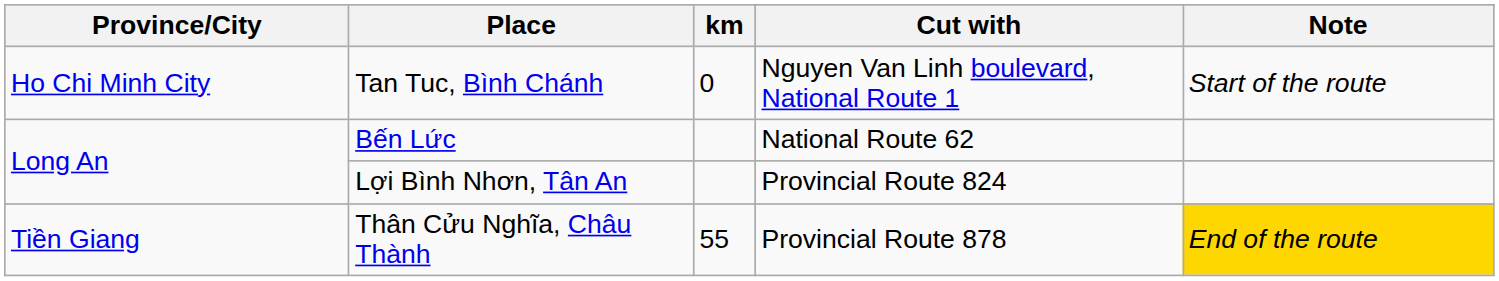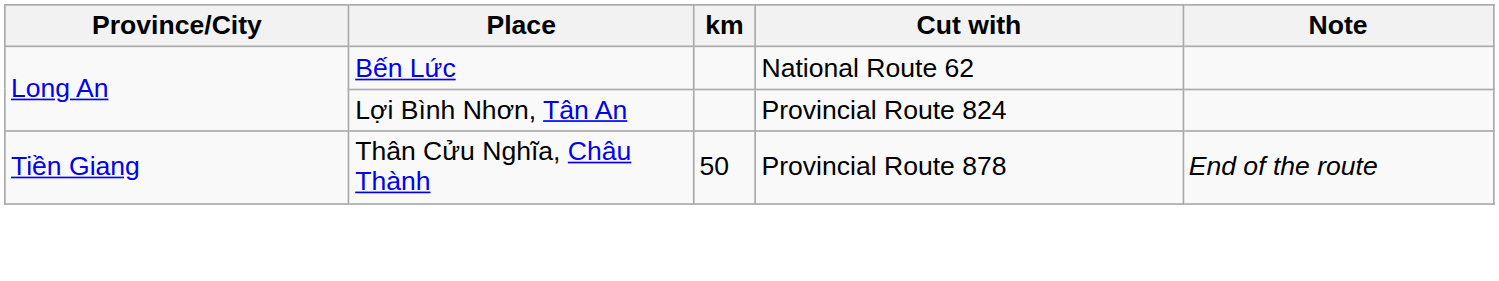 <table class="wikitable">
 <tr>
 <th width=200px>Province/City</th>
 <th width=200px>Place</th>
 <th width=30px>km</th>
 <th width=250px>Cut with</th>
 <th width=180px>Note</th>
-</tr>
-<tr>
-<td><a href='#'>Ho Chi Minh City</a></td>
-<td>Tan Tuc, <a href='#'>Bình Chánh</a></td>
-<td>0</td>
-<td>Nguyen Van Linh <a href='#'>boulevard</a>, <a href='#'>National Route 1</a></td>
-<td><em>Start of the route</em></td>
 </tr>
 <tr>
 <td rowspan=2><a href='#'>Long An</a></td>
 <td><a href='#'>Bến Lức</a></td>
 <td></td>
 <td>National Route 62</td>
 <td></td>
 </tr>
 <tr>
 <td>Lợi Bình Nhơn, <a href='#'>Tân An</a></td>
 <td></td>
 <td>Provincial Route 824</td>
 <td></td>
 </tr>
 <tr>
 <td><a href='#'>Tiền Giang</a></td>
 <td>Thân Cửu Nghĩa, <a href='#'>Châu Thành</a></td>
-<td>55</td>
+<td>50</td>
 <td>Provincial Route 878</td>
-<td style="background: gold;"><em>End of the route</em></td>
+<td><em>End of the route</em></td>
 </tr>
 </table>
